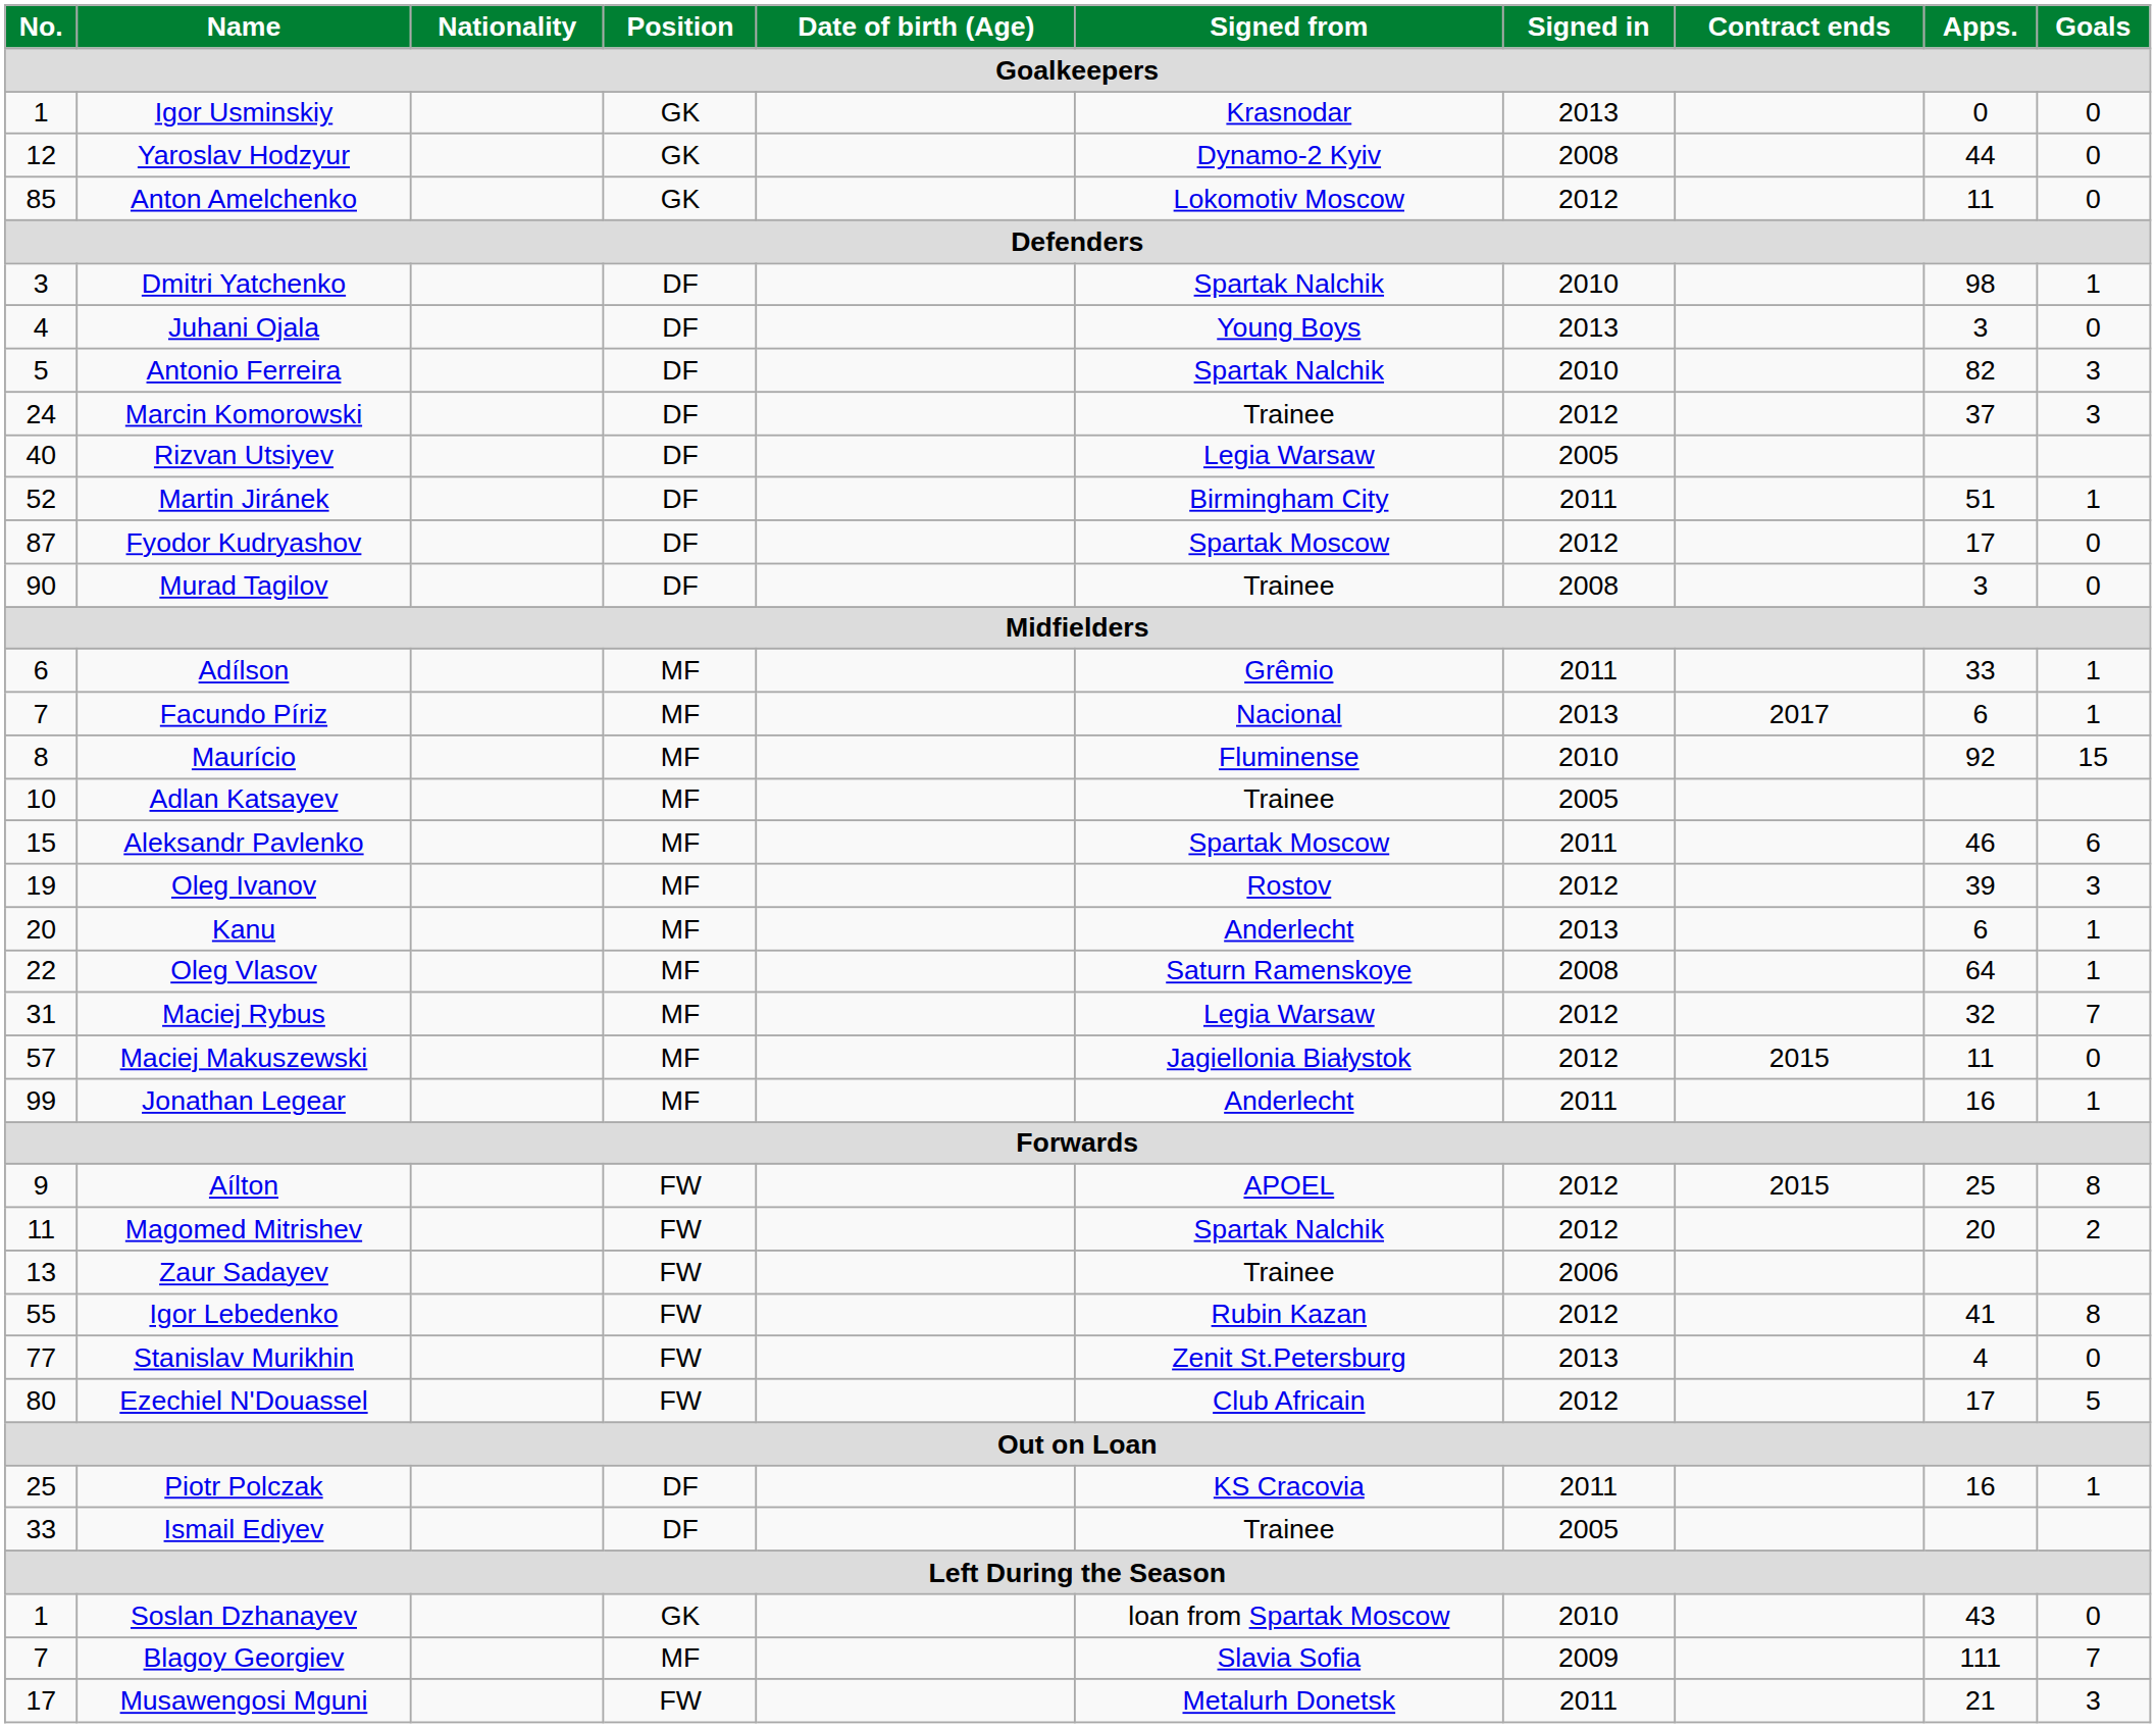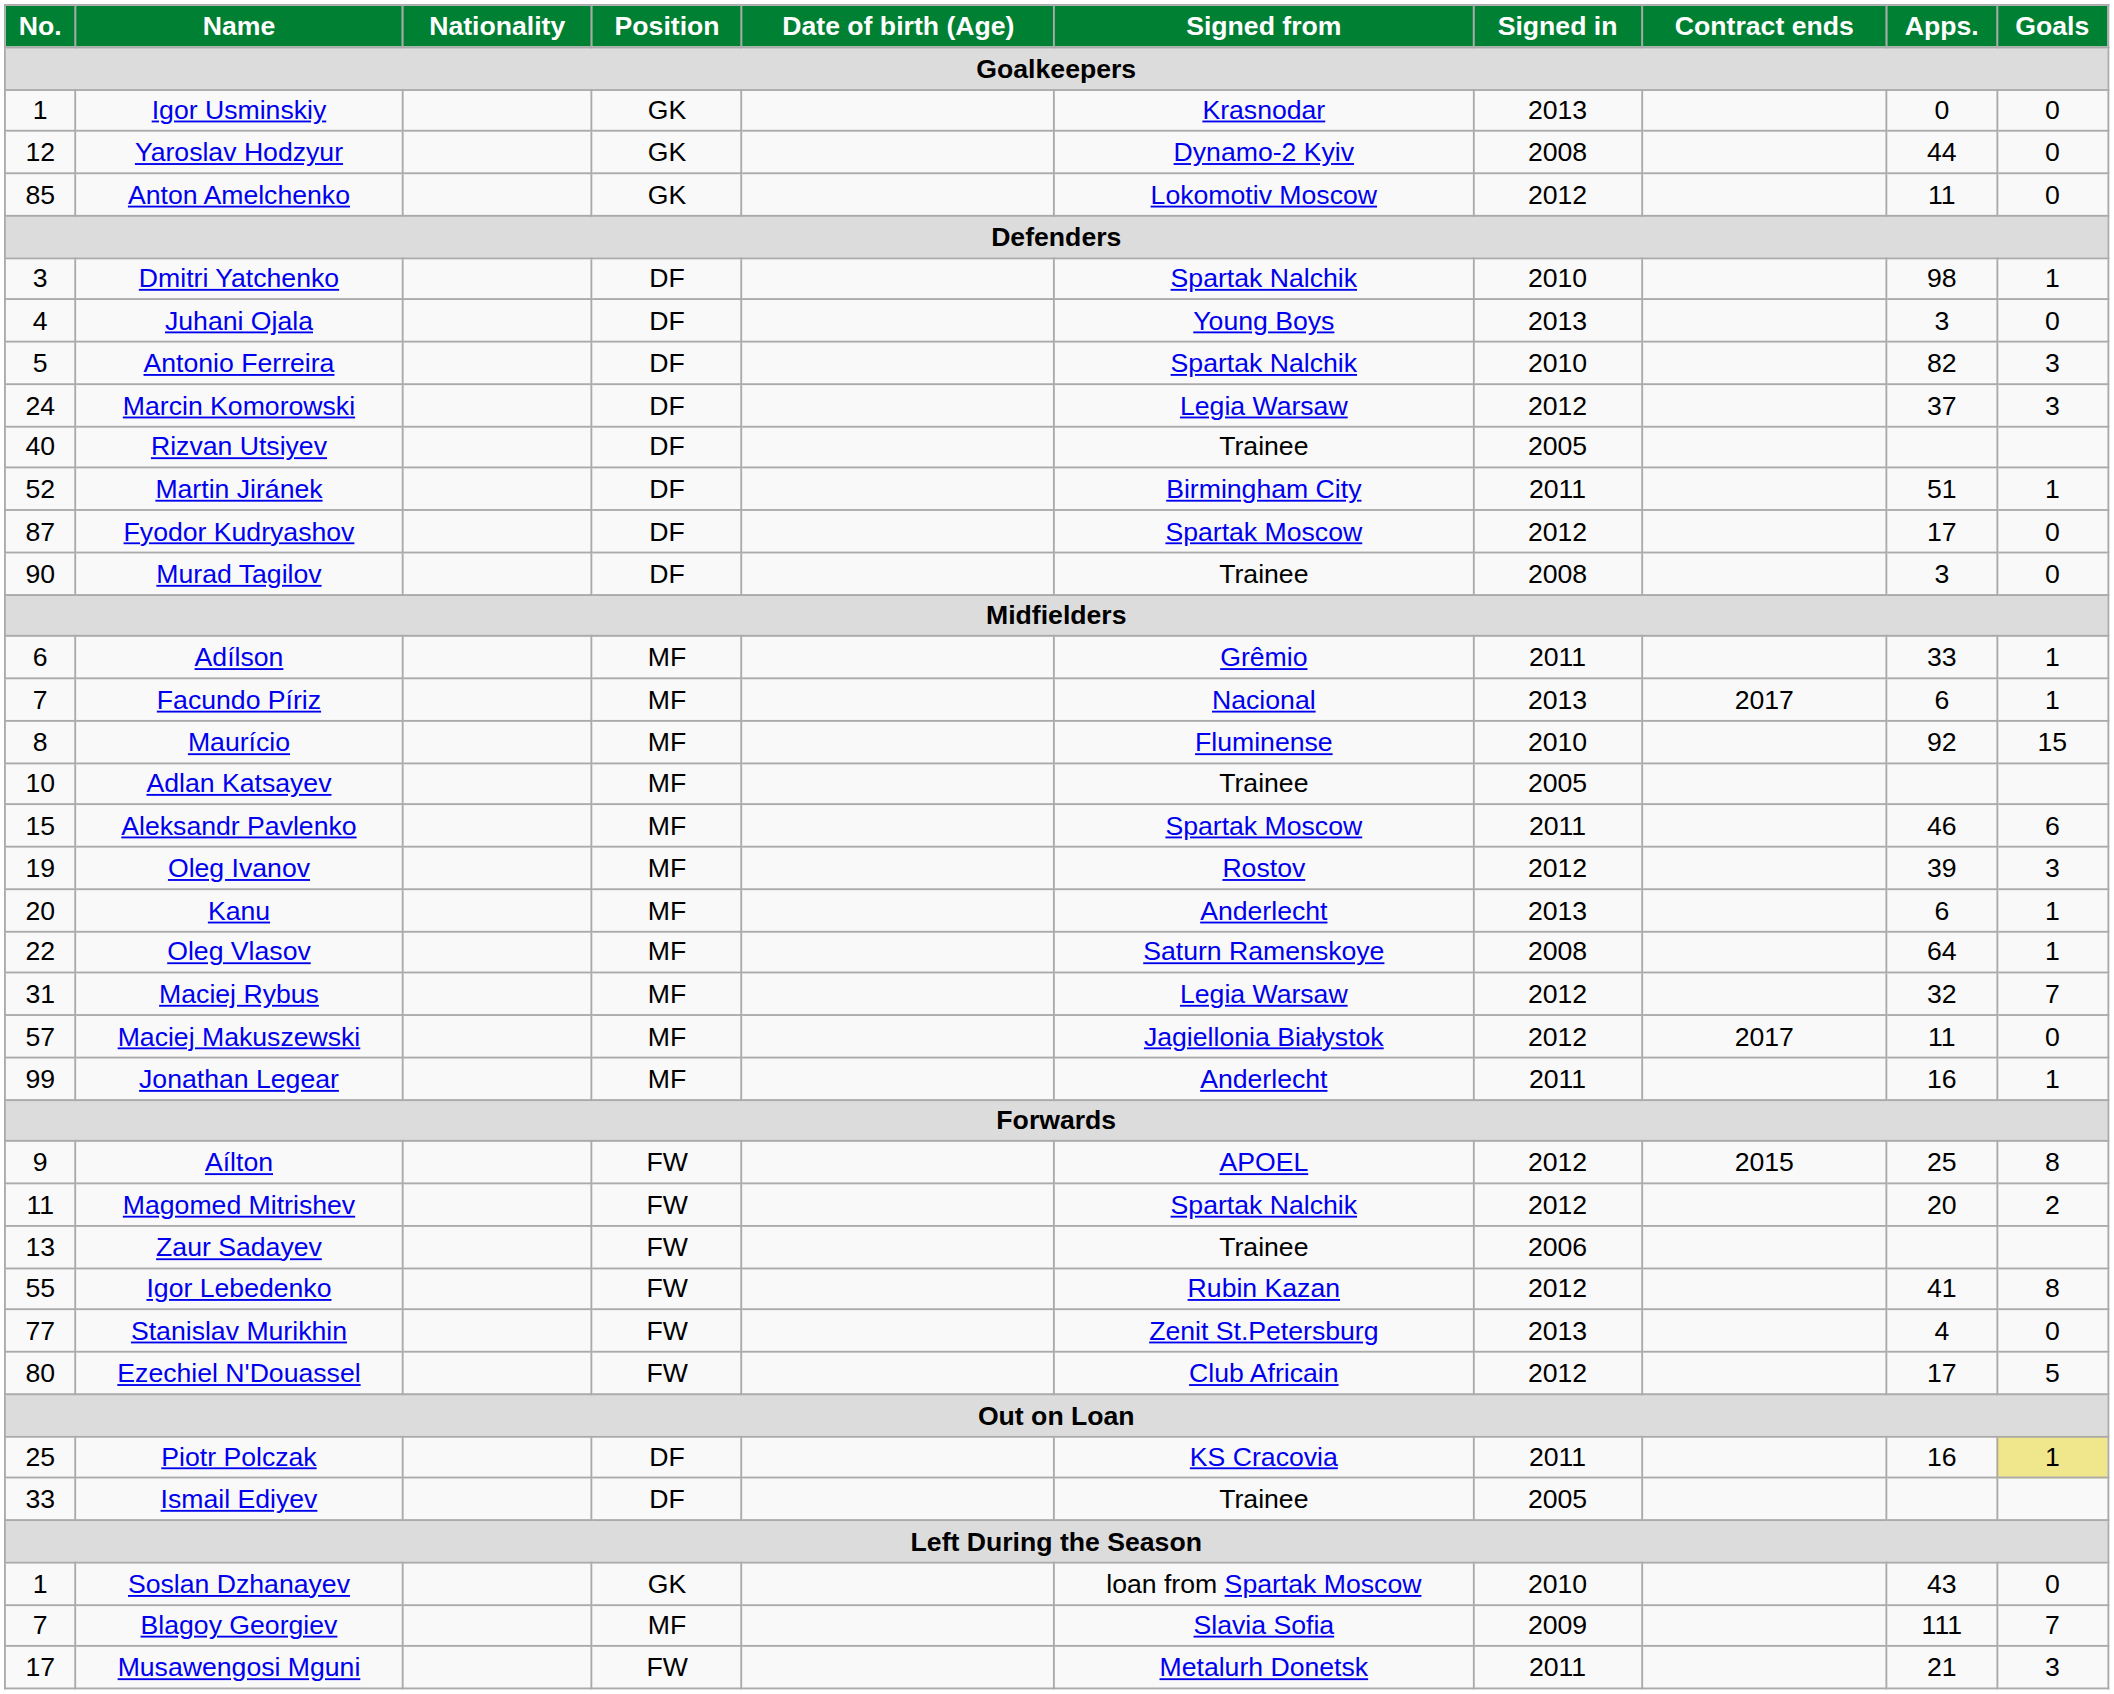 <table class="wikitable"  style="text-align:center; font-size:90%; width:90%;">
 <tr>
 <th style="background:#008033; color:white; text-align:center;">No.</th>
 <th style="background:#008033; color:white; text-align:center;">Name</th>
 <th style="background:#008033; color:white; text-align:center;">Nationality</th>
 <th style="background:#008033; color:white; text-align:center;">Position</th>
 <th style="background:#008033; color:white; text-align:center;">Date of birth (Age)</th>
 <th style="background:#008033; color:white; text-align:center;">Signed from</th>
 <th style="background:#008033; color:white; text-align:center;">Signed in</th>
 <th style="background:#008033; color:white; text-align:center;">Contract ends</th>
 <th style="background:#008033; color:white; text-align:center;">Apps.</th>
 <th style="background:#008033; color:white; text-align:center;">Goals</th>
 </tr>
 <tr>
 <th colspan="11"  style="background:#dcdcdc; text-align:center;">Goalkeepers</th>
 </tr>
 <tr>
 <td>1</td>
 <td><a href='#'>Igor Usminskiy</a></td>
 <td></td>
 <td>GK</td>
 <td></td>
 <td><a href='#'>Krasnodar</a></td>
 <td>2013</td>
 <td></td>
 <td>0</td>
 <td>0</td>
 </tr>
 <tr>
 <td>12</td>
 <td><a href='#'>Yaroslav Hodzyur</a></td>
 <td></td>
 <td>GK</td>
 <td></td>
 <td><a href='#'>Dynamo-2 Kyiv</a></td>
 <td>2008</td>
 <td></td>
 <td>44</td>
 <td>0</td>
 </tr>
 <tr>
 <td>85</td>
 <td><a href='#'>Anton Amelchenko</a></td>
 <td></td>
 <td>GK</td>
 <td></td>
 <td><a href='#'>Lokomotiv Moscow</a></td>
 <td>2012</td>
 <td></td>
 <td>11</td>
 <td>0</td>
 </tr>
 <tr>
 <th colspan="11"  style="background:#dcdcdc; text-align:center;">Defenders</th>
 </tr>
 <tr>
 <td>3</td>
 <td><a href='#'>Dmitri Yatchenko</a></td>
 <td></td>
 <td>DF</td>
 <td></td>
 <td><a href='#'>Spartak Nalchik</a></td>
 <td>2010</td>
 <td></td>
 <td>98</td>
 <td>1</td>
 </tr>
 <tr>
 <td>4</td>
 <td><a href='#'>Juhani Ojala</a></td>
 <td></td>
 <td>DF</td>
 <td></td>
 <td><a href='#'>Young Boys</a></td>
 <td>2013</td>
 <td></td>
 <td>3</td>
 <td>0</td>
 </tr>
 <tr>
 <td>5</td>
 <td><a href='#'>Antonio Ferreira</a></td>
 <td></td>
 <td>DF</td>
 <td></td>
 <td><a href='#'>Spartak Nalchik</a></td>
 <td>2010</td>
 <td></td>
 <td>82</td>
 <td>3</td>
 </tr>
 <tr>
 <td>24</td>
 <td><a href='#'>Marcin Komorowski</a></td>
 <td></td>
 <td>DF</td>
 <td></td>
-<td>Trainee</td>
+<td><a href='#'>Legia Warsaw</a></td>
 <td>2012</td>
 <td></td>
 <td>37</td>
 <td>3</td>
 </tr>
 <tr>
 <td>40</td>
 <td><a href='#'>Rizvan Utsiyev</a></td>
 <td></td>
 <td>DF</td>
 <td></td>
-<td><a href='#'>Legia Warsaw</a></td>
+<td>Trainee</td>
 <td>2005</td>
 <td></td>
 <td></td>
 <td></td>
 </tr>
 <tr>
 <td>52</td>
 <td><a href='#'>Martin Jiránek</a></td>
 <td></td>
 <td>DF</td>
 <td></td>
 <td><a href='#'>Birmingham City</a></td>
 <td>2011</td>
 <td></td>
 <td>51</td>
 <td>1</td>
 </tr>
 <tr>
 <td>87</td>
 <td><a href='#'>Fyodor Kudryashov</a></td>
 <td></td>
 <td>DF</td>
 <td></td>
 <td><a href='#'>Spartak Moscow</a></td>
 <td>2012</td>
 <td></td>
 <td>17</td>
 <td>0</td>
 </tr>
 <tr>
 <td>90</td>
 <td><a href='#'>Murad Tagilov</a></td>
 <td></td>
 <td>DF</td>
 <td></td>
 <td>Trainee</td>
 <td>2008</td>
 <td></td>
 <td>3</td>
 <td>0</td>
 </tr>
 <tr>
 <th colspan="11"  style="background:#dcdcdc; text-align:center;">Midfielders</th>
 </tr>
 <tr>
 <td>6</td>
 <td><a href='#'>Adílson</a></td>
 <td></td>
 <td>MF</td>
 <td></td>
 <td><a href='#'>Grêmio</a></td>
 <td>2011</td>
 <td></td>
 <td>33</td>
 <td>1</td>
 </tr>
 <tr>
 <td>7</td>
 <td><a href='#'>Facundo Píriz</a></td>
 <td></td>
 <td>MF</td>
 <td></td>
 <td><a href='#'>Nacional</a></td>
 <td>2013</td>
 <td>2017</td>
 <td>6</td>
 <td>1</td>
 </tr>
 <tr>
 <td>8</td>
 <td><a href='#'>Maurício</a></td>
 <td></td>
 <td>MF</td>
 <td></td>
 <td><a href='#'>Fluminense</a></td>
 <td>2010</td>
 <td></td>
 <td>92</td>
 <td>15</td>
 </tr>
 <tr>
 <td>10</td>
 <td><a href='#'>Adlan Katsayev</a></td>
 <td></td>
 <td>MF</td>
 <td></td>
 <td>Trainee</td>
 <td>2005</td>
 <td></td>
 <td></td>
 <td></td>
 </tr>
 <tr>
 <td>15</td>
 <td><a href='#'>Aleksandr Pavlenko</a></td>
 <td></td>
 <td>MF</td>
 <td></td>
 <td><a href='#'>Spartak Moscow</a></td>
 <td>2011</td>
 <td></td>
 <td>46</td>
 <td>6</td>
 </tr>
 <tr>
 <td>19</td>
 <td><a href='#'>Oleg Ivanov</a></td>
 <td></td>
 <td>MF</td>
 <td></td>
 <td><a href='#'>Rostov</a></td>
 <td>2012</td>
 <td></td>
 <td>39</td>
 <td>3</td>
 </tr>
 <tr>
 <td>20</td>
 <td><a href='#'>Kanu</a></td>
 <td></td>
 <td>MF</td>
 <td></td>
 <td><a href='#'>Anderlecht</a></td>
 <td>2013</td>
 <td></td>
 <td>6</td>
 <td>1</td>
 </tr>
 <tr>
 <td>22</td>
 <td><a href='#'>Oleg Vlasov</a></td>
 <td></td>
 <td>MF</td>
 <td></td>
 <td><a href='#'>Saturn Ramenskoye</a></td>
 <td>2008</td>
 <td></td>
 <td>64</td>
 <td>1</td>
 </tr>
 <tr>
 <td>31</td>
 <td><a href='#'>Maciej Rybus</a></td>
 <td></td>
 <td>MF</td>
 <td></td>
 <td><a href='#'>Legia Warsaw</a></td>
 <td>2012</td>
 <td></td>
 <td>32</td>
 <td>7</td>
 </tr>
 <tr>
 <td>57</td>
 <td><a href='#'>Maciej Makuszewski</a></td>
 <td></td>
 <td>MF</td>
 <td></td>
 <td><a href='#'>Jagiellonia Białystok</a></td>
 <td>2012</td>
-<td>2015</td>
+<td>2017</td>
 <td>11</td>
 <td>0</td>
 </tr>
 <tr>
 <td>99</td>
 <td><a href='#'>Jonathan Legear</a></td>
 <td></td>
 <td>MF</td>
 <td></td>
 <td><a href='#'>Anderlecht</a></td>
 <td>2011</td>
 <td></td>
 <td>16</td>
 <td>1</td>
 </tr>
 <tr>
 <th colspan="11"  style="background:#dcdcdc; text-align:center;">Forwards</th>
 </tr>
 <tr>
 <td>9</td>
 <td><a href='#'>Aílton</a></td>
 <td></td>
 <td>FW</td>
 <td></td>
 <td><a href='#'>APOEL</a></td>
 <td>2012</td>
 <td>2015</td>
 <td>25</td>
 <td>8</td>
 </tr>
 <tr>
 <td>11</td>
 <td><a href='#'>Magomed Mitrishev</a></td>
 <td></td>
 <td>FW</td>
 <td></td>
 <td><a href='#'>Spartak Nalchik</a></td>
 <td>2012</td>
 <td></td>
 <td>20</td>
 <td>2</td>
 </tr>
 <tr>
 <td>13</td>
 <td><a href='#'>Zaur Sadayev</a></td>
 <td></td>
 <td>FW</td>
 <td></td>
 <td>Trainee</td>
 <td>2006</td>
 <td></td>
 <td></td>
 <td></td>
 </tr>
 <tr>
 <td>55</td>
 <td><a href='#'>Igor Lebedenko</a></td>
 <td></td>
 <td>FW</td>
 <td></td>
 <td><a href='#'>Rubin Kazan</a></td>
 <td>2012</td>
 <td></td>
 <td>41</td>
 <td>8</td>
 </tr>
 <tr>
 <td>77</td>
 <td><a href='#'>Stanislav Murikhin</a></td>
 <td></td>
 <td>FW</td>
 <td></td>
 <td><a href='#'>Zenit St.Petersburg</a></td>
 <td>2013</td>
 <td></td>
 <td>4</td>
 <td>0</td>
 </tr>
 <tr>
 <td>80</td>
 <td><a href='#'>Ezechiel N'Douassel</a></td>
 <td></td>
 <td>FW</td>
 <td></td>
 <td><a href='#'>Club Africain</a></td>
 <td>2012</td>
 <td></td>
 <td>17</td>
 <td>5</td>
 </tr>
 <tr>
 <th colspan="11"  style="background:#dcdcdc; text-align:center;">Out on Loan</th>
 </tr>
 <tr>
 <td>25</td>
 <td><a href='#'>Piotr Polczak</a></td>
 <td></td>
 <td>DF</td>
 <td></td>
 <td><a href='#'>KS Cracovia</a></td>
 <td>2011</td>
 <td></td>
 <td>16</td>
-<td>1</td>
+<td style="background: khaki;">1</td>
 </tr>
 <tr>
 <td>33</td>
 <td><a href='#'>Ismail Ediyev</a></td>
 <td></td>
 <td>DF</td>
 <td></td>
 <td>Trainee</td>
 <td>2005</td>
 <td></td>
 <td></td>
 <td></td>
 </tr>
 <tr>
 <th colspan="11"  style="background:#dcdcdc; text-align:center;">Left During the Season</th>
 </tr>
 <tr>
 <td>1</td>
 <td><a href='#'>Soslan Dzhanayev</a></td>
 <td></td>
 <td>GK</td>
 <td></td>
 <td>loan from <a href='#'>Spartak Moscow</a></td>
 <td>2010</td>
 <td></td>
 <td>43</td>
 <td>0</td>
 </tr>
 <tr>
 <td>7</td>
 <td><a href='#'>Blagoy Georgiev</a></td>
 <td></td>
 <td>MF</td>
 <td></td>
 <td><a href='#'>Slavia Sofia</a></td>
 <td>2009</td>
 <td></td>
 <td>111</td>
 <td>7</td>
 </tr>
 <tr>
 <td>17</td>
 <td><a href='#'>Musawengosi Mguni</a></td>
 <td></td>
 <td>FW</td>
 <td></td>
 <td><a href='#'>Metalurh Donetsk</a></td>
 <td>2011</td>
 <td></td>
 <td>21</td>
 <td>3</td>
 </tr>
 </table>
